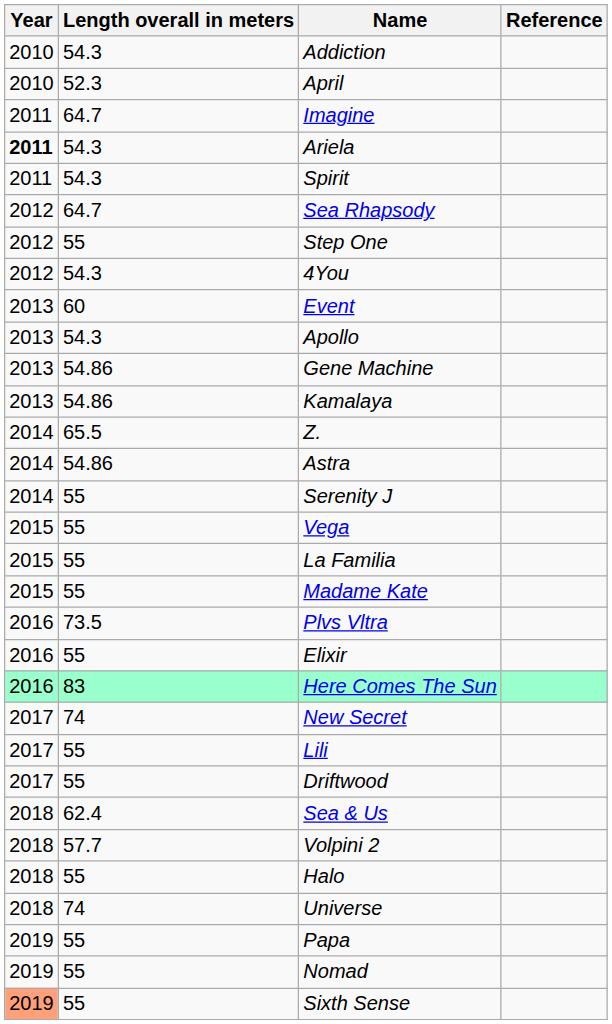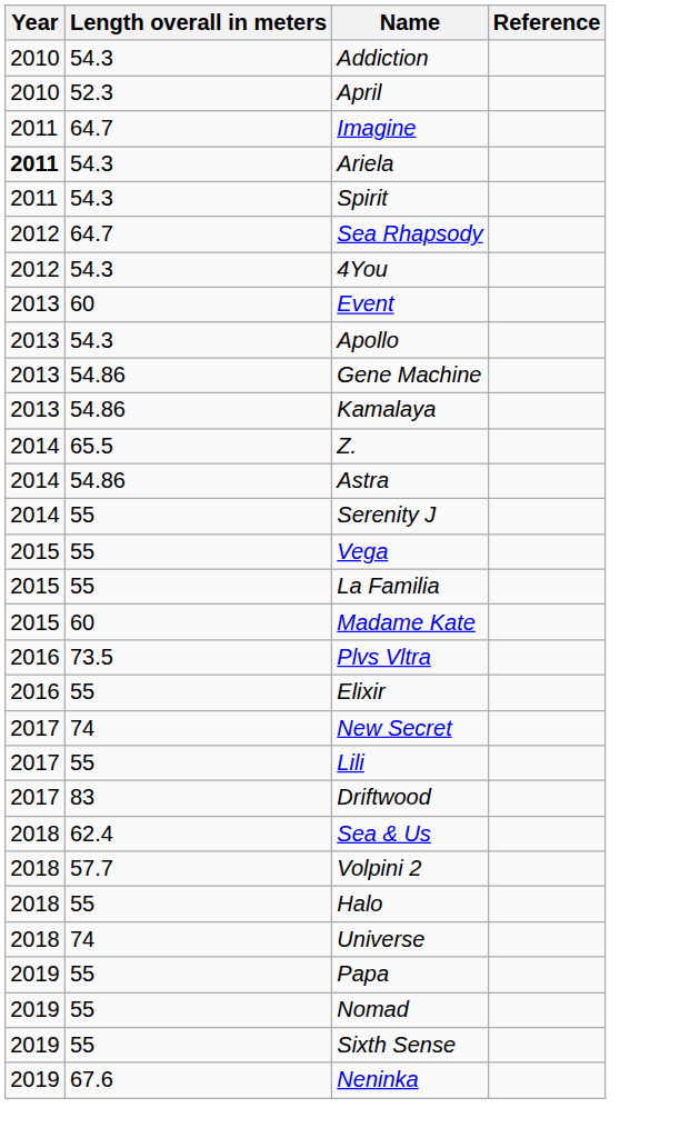 <table class="wikitable sortable">
 <tr>
 <th>Year</th>
 <th>Length overall in meters</th>
 <th>Name</th>
 <th>Reference</th>
 </tr>
 <tr>
 <td>2010</td>
 <td>54.3</td>
 <td><em>Addiction</em></td>
 <td></td>
 </tr>
 <tr>
 <td>2010</td>
 <td>52.3</td>
 <td><em>April</em></td>
 <td></td>
 </tr>
 <tr>
 <td>2011</td>
 <td>64.7</td>
 <td><em><a href='#'>Imagine</a></em></td>
 <td></td>
 </tr>
 <tr>
 <td><strong>2011</strong></td>
 <td>54.3</td>
 <td><em>Ariela</em></td>
 <td></td>
 </tr>
 <tr>
 <td>2011</td>
 <td>54.3</td>
 <td><em>Spirit</em></td>
 <td></td>
 </tr>
 <tr>
 <td>2012</td>
 <td>64.7</td>
 <td><em><a href='#'>Sea Rhapsody</a></em></td>
-<td></td>
-</tr>
-<tr>
-<td>2012</td>
-<td>55</td>
-<td><em>Step One</em></td>
 <td></td>
 </tr>
 <tr>
 <td>2012</td>
 <td>54.3</td>
 <td><em>4You</em></td>
 <td></td>
 </tr>
 <tr>
 <td>2013</td>
 <td>60</td>
 <td><em><a href='#'>Event</a></em></td>
 <td></td>
 </tr>
 <tr>
 <td>2013</td>
 <td>54.3</td>
 <td><em>Apollo</em></td>
 <td></td>
 </tr>
 <tr>
 <td>2013</td>
 <td>54.86</td>
 <td><em>Gene Machine</em></td>
 <td></td>
 </tr>
 <tr>
 <td>2013</td>
 <td>54.86</td>
 <td><em>Kamalaya</em></td>
 <td></td>
 </tr>
 <tr>
 <td>2014</td>
 <td>65.5</td>
 <td><em>Z.</em></td>
 <td></td>
 </tr>
 <tr>
 <td>2014</td>
 <td>54.86</td>
 <td><em>Astra</em></td>
 <td></td>
 </tr>
 <tr>
 <td>2014</td>
 <td>55</td>
 <td><em>Serenity J</em></td>
 <td></td>
 </tr>
 <tr>
 <td>2015</td>
 <td>55</td>
 <td><em><a href='#'>Vega</a></em></td>
 <td></td>
 </tr>
 <tr>
 <td>2015</td>
 <td>55</td>
 <td><em>La Familia</em></td>
 <td></td>
 </tr>
 <tr>
 <td>2015</td>
-<td>55</td>
+<td>60</td>
 <td><em><a href='#'>Madame Kate</a></em></td>
 <td></td>
 </tr>
 <tr>
 <td>2016</td>
 <td>73.5</td>
 <td><em><a href='#'>Plvs Vltra</a></em></td>
 <td></td>
 </tr>
 <tr>
 <td>2016</td>
 <td>55</td>
 <td><em>Elixir</em></td>
-<td></td>
-</tr>
-<tr style="background:#9fc;">
-<td>2016</td>
-<td>83</td>
-<td><em><a href='#'>Here Comes The Sun</a></em></td>
 <td></td>
 </tr>
 <tr>
 <td>2017</td>
 <td>74</td>
 <td><em><a href='#'>New Secret</a></em></td>
 <td></td>
 </tr>
 <tr>
 <td>2017</td>
 <td>55</td>
 <td><em><a href='#'>Lili</a></em></td>
 <td></td>
 </tr>
 <tr>
 <td>2017</td>
-<td>55</td>
+<td>83</td>
 <td><em>Driftwood</em></td>
 <td></td>
 </tr>
 <tr>
 <td>2018</td>
 <td>62.4</td>
 <td><em><a href='#'>Sea & Us</a></em></td>
 <td></td>
 </tr>
 <tr>
 <td>2018</td>
 <td>57.7</td>
 <td><em>Volpini 2</em></td>
 <td></td>
 </tr>
 <tr>
 <td>2018</td>
 <td>55</td>
 <td><em>Halo</em></td>
 <td></td>
 </tr>
 <tr>
 <td>2018</td>
 <td>74</td>
 <td><em>Universe</em></td>
 <td></td>
 </tr>
 <tr>
 <td>2019</td>
 <td>55</td>
 <td><em>Papa</em></td>
 <td></td>
 </tr>
 <tr>
 <td>2019</td>
 <td>55</td>
 <td><em>Nomad</em></td>
 <td></td>
 </tr>
 <tr>
-<td style="background: lightsalmon;">2019</td>
+<td>2019</td>
 <td>55</td>
 <td><em>Sixth Sense</em></td>
 <td></td>
 </tr>
+<tr>
+<td>2019</td>
+<td>67.6</td>
+<td><em><a href='#'>Neninka</a></em></td>
+<td></td>
+</tr>
 </table>
